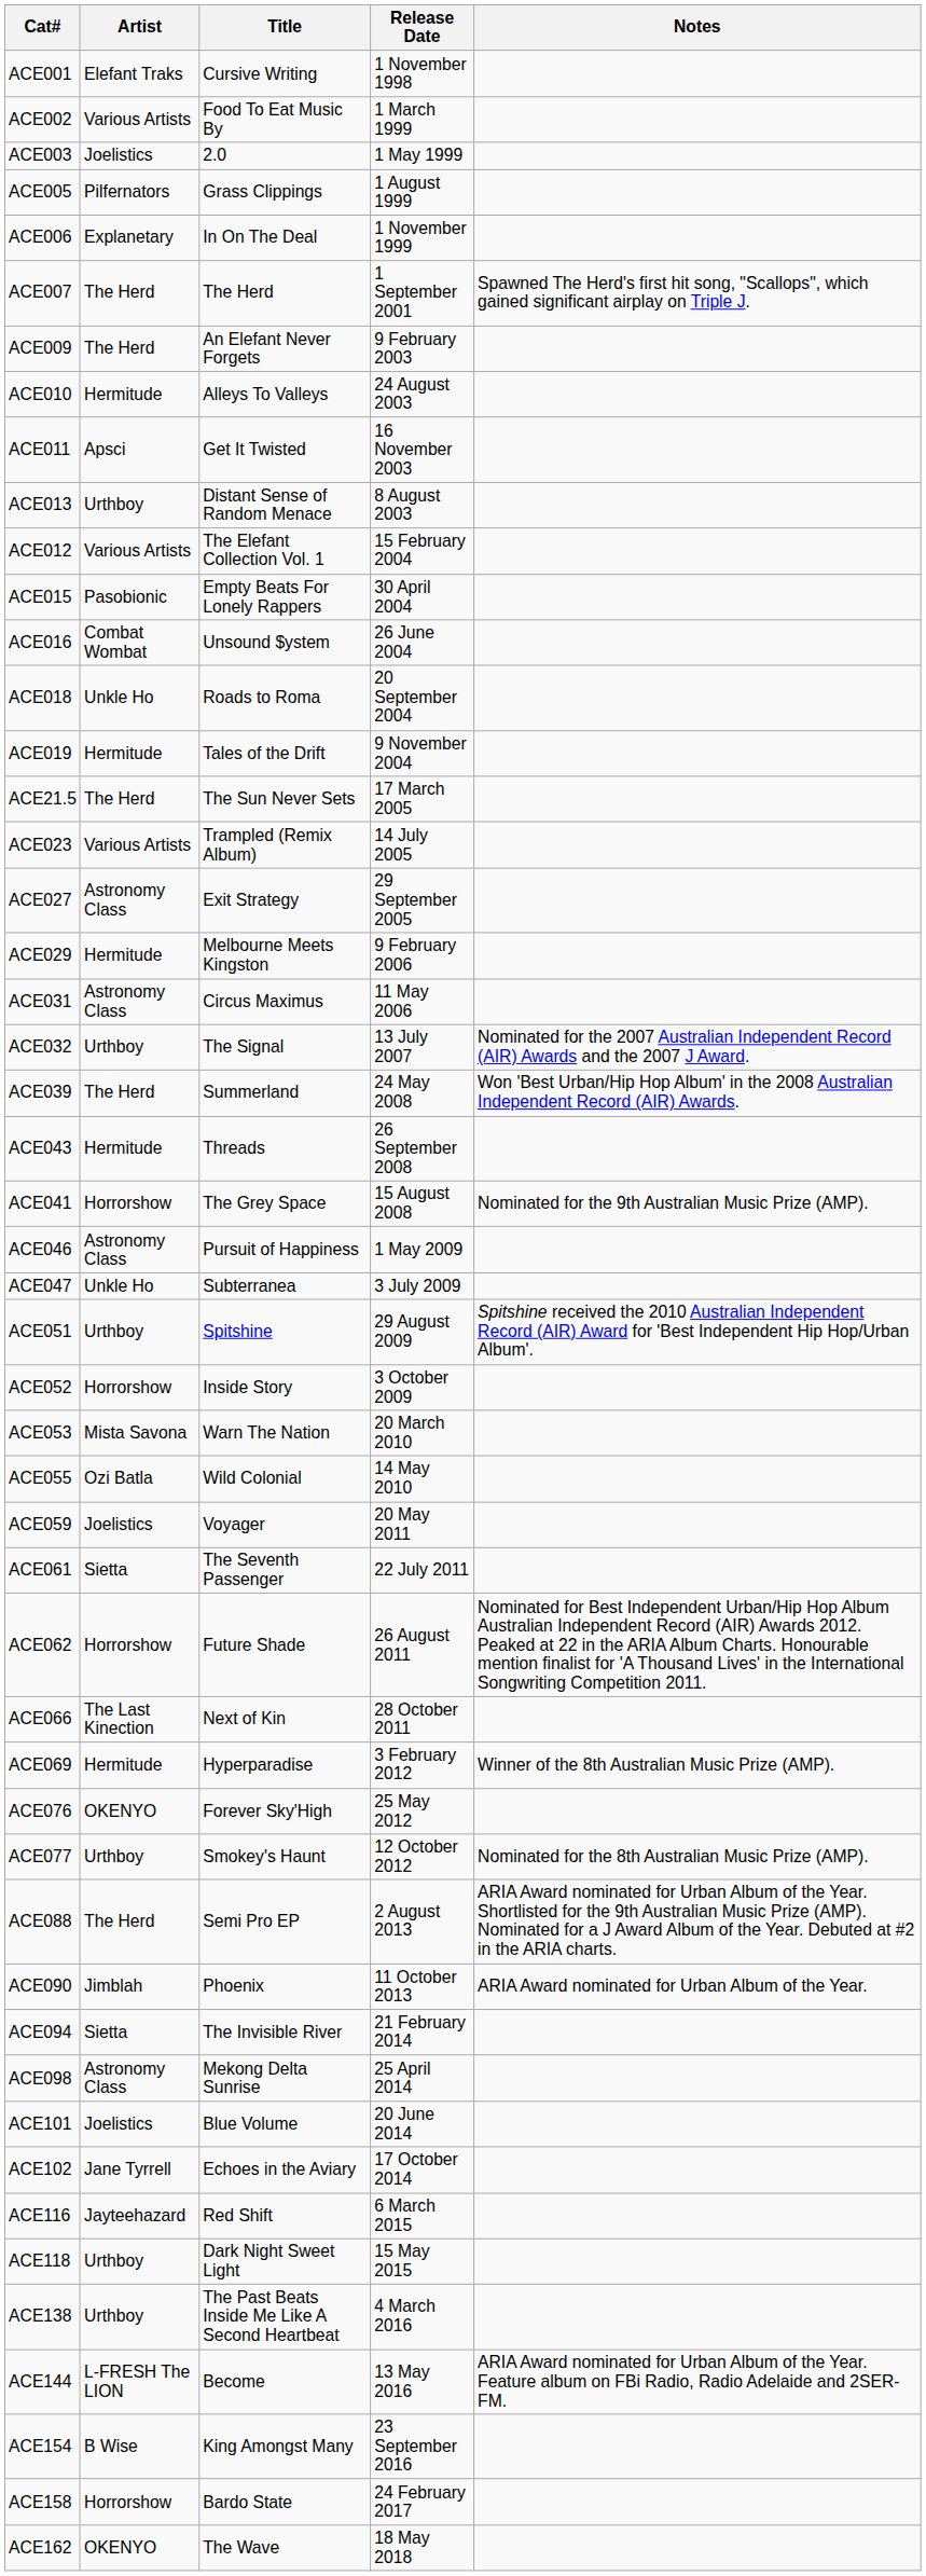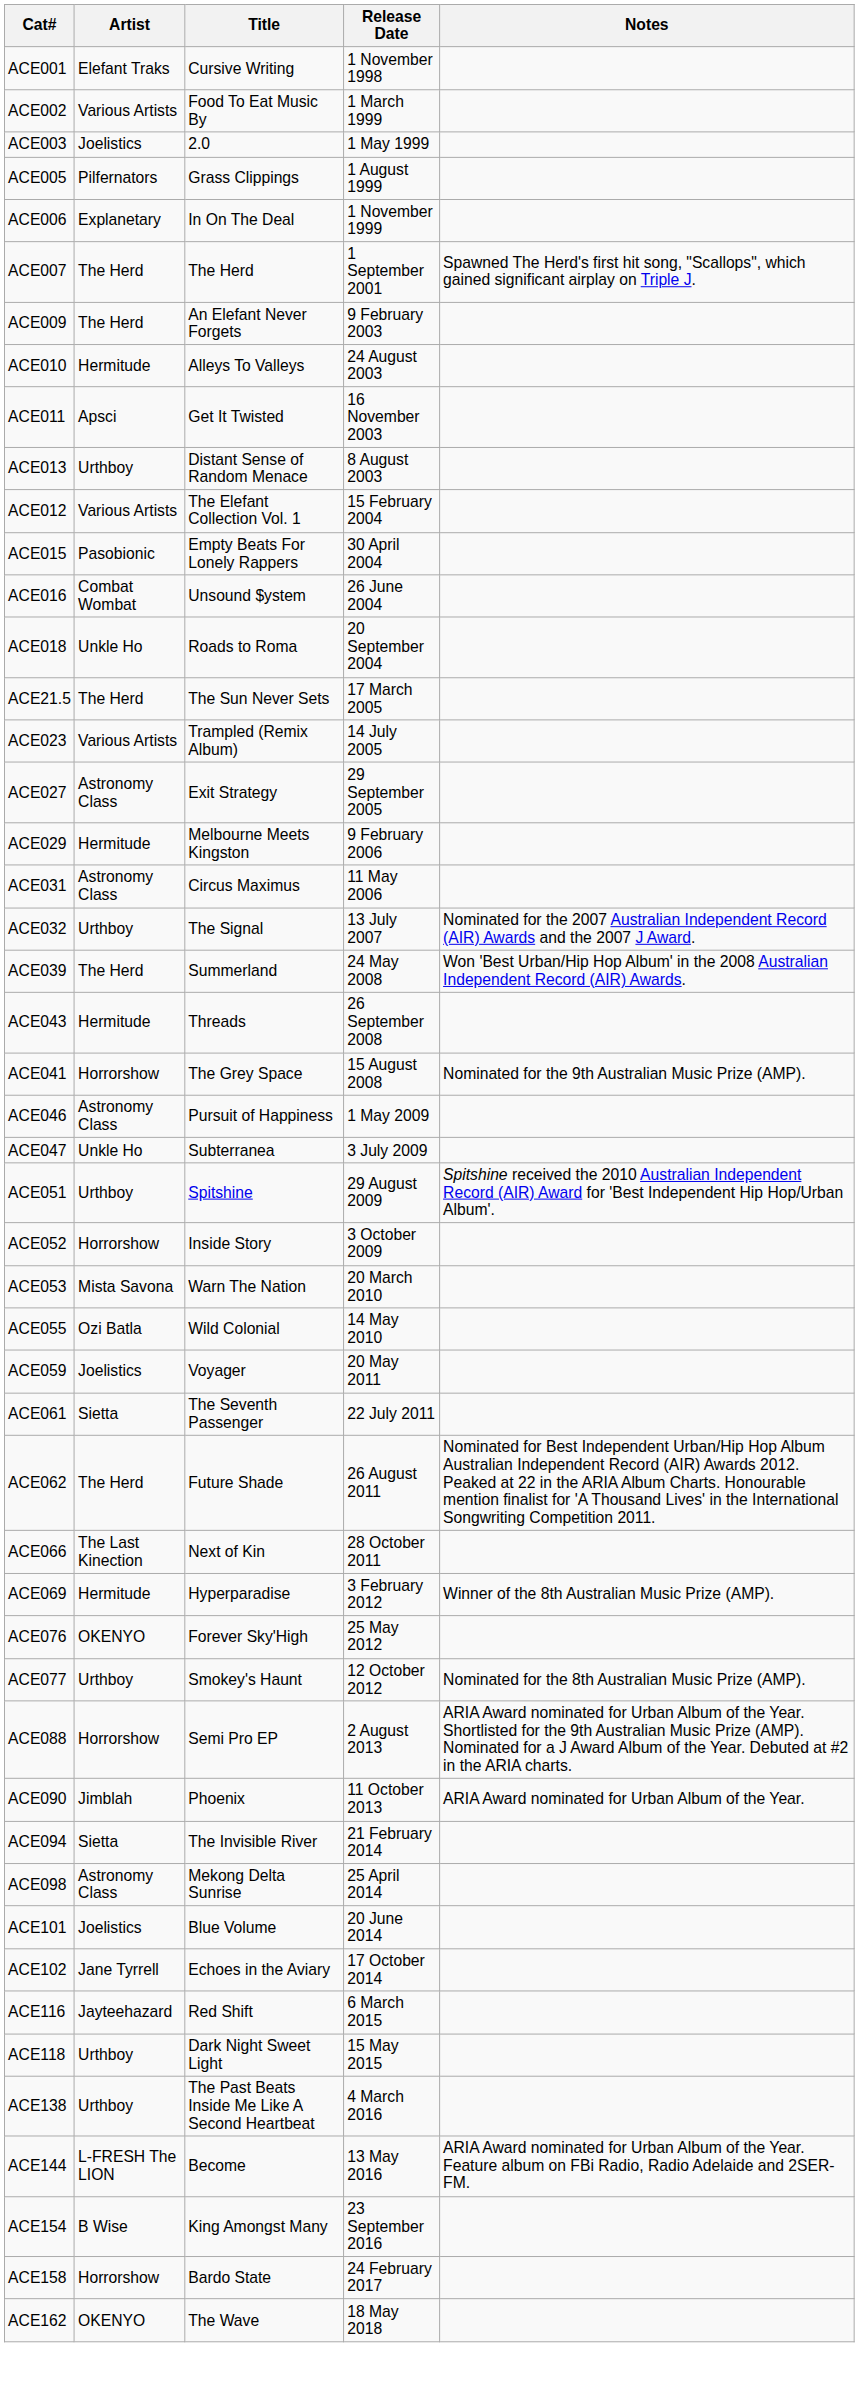 <table class="wikitable">
 <tr>
 <th>Cat#</th>
 <th>Artist</th>
 <th>Title</th>
 <th>Release Date</th>
 <th>Notes</th>
 </tr>
 <tr>
 <td>ACE001</td>
 <td>Elefant Traks</td>
 <td>Cursive Writing</td>
 <td>1 November 1998</td>
 <td></td>
 </tr>
 <tr>
 <td>ACE002</td>
 <td>Various Artists</td>
 <td>Food To Eat Music By</td>
 <td>1 March 1999</td>
 <td></td>
 </tr>
 <tr>
 <td>ACE003</td>
 <td>Joelistics</td>
 <td>2.0</td>
 <td>1 May 1999</td>
 <td></td>
 </tr>
 <tr>
 <td>ACE005</td>
 <td>Pilfernators</td>
 <td>Grass Clippings</td>
 <td>1 August 1999</td>
 <td></td>
 </tr>
 <tr>
 <td>ACE006</td>
 <td>Explanetary</td>
 <td>In On The Deal</td>
 <td>1 November 1999</td>
 <td></td>
 </tr>
 <tr>
 <td>ACE007</td>
 <td>The Herd</td>
 <td>The Herd</td>
 <td>1 September 2001</td>
 <td>Spawned The Herd's first hit song, "Scallops", which gained significant airplay on <a href='#'>Triple J</a>.</td>
 </tr>
 <tr>
 <td>ACE009</td>
 <td>The Herd</td>
 <td>An Elefant Never Forgets</td>
 <td>9 February 2003</td>
 <td></td>
 </tr>
 <tr>
 <td>ACE010</td>
 <td>Hermitude</td>
 <td>Alleys To Valleys</td>
 <td>24 August 2003</td>
 <td></td>
 </tr>
 <tr>
 <td>ACE011</td>
 <td>Apsci</td>
 <td>Get It Twisted</td>
 <td>16 November 2003</td>
 <td></td>
 </tr>
 <tr>
 <td>ACE013</td>
 <td>Urthboy</td>
 <td>Distant Sense of Random Menace</td>
 <td>8 August 2003</td>
 <td></td>
 </tr>
 <tr>
 <td>ACE012</td>
 <td>Various Artists</td>
 <td>The Elefant Collection Vol. 1</td>
 <td>15 February 2004</td>
 <td></td>
 </tr>
 <tr>
 <td>ACE015</td>
 <td>Pasobionic</td>
 <td>Empty Beats For Lonely Rappers</td>
 <td>30 April 2004</td>
 <td></td>
 </tr>
 <tr>
 <td>ACE016</td>
 <td>Combat Wombat</td>
 <td>Unsound $ystem</td>
 <td>26 June 2004</td>
 <td></td>
 </tr>
 <tr>
 <td>ACE018</td>
 <td>Unkle Ho</td>
 <td>Roads to Roma</td>
 <td>20 September 2004</td>
-<td></td>
-</tr>
-<tr>
-<td>ACE019</td>
-<td>Hermitude</td>
-<td>Tales of the Drift</td>
-<td>9 November 2004</td>
 <td></td>
 </tr>
 <tr>
 <td>ACE21.5</td>
 <td>The Herd</td>
 <td>The Sun Never Sets</td>
 <td>17 March 2005</td>
 <td></td>
 </tr>
 <tr>
 <td>ACE023</td>
 <td>Various Artists</td>
 <td>Trampled (Remix Album)</td>
 <td>14 July 2005</td>
 <td></td>
 </tr>
 <tr>
 <td>ACE027</td>
 <td>Astronomy Class</td>
 <td>Exit Strategy</td>
 <td>29 September 2005</td>
 <td></td>
 </tr>
 <tr>
 <td>ACE029</td>
 <td>Hermitude</td>
 <td>Melbourne Meets Kingston</td>
 <td>9 February 2006</td>
 <td></td>
 </tr>
 <tr>
 <td>ACE031</td>
 <td>Astronomy Class</td>
 <td>Circus Maximus</td>
 <td>11 May 2006</td>
 <td></td>
 </tr>
 <tr>
 <td>ACE032</td>
 <td>Urthboy</td>
 <td>The Signal</td>
 <td>13 July 2007</td>
 <td>Nominated for the 2007 <a href='#'>Australian Independent Record (AIR) Awards</a> and the 2007 <a href='#'>J Award</a>.</td>
 </tr>
 <tr>
 <td>ACE039</td>
 <td>The Herd</td>
 <td>Summerland</td>
 <td>24 May 2008</td>
 <td>Won 'Best Urban/Hip Hop Album' in the 2008 <a href='#'>Australian Independent Record (AIR) Awards</a>.</td>
 </tr>
 <tr>
 <td>ACE043</td>
 <td>Hermitude</td>
 <td>Threads</td>
 <td>26 September 2008</td>
 <td></td>
 </tr>
 <tr>
 <td>ACE041</td>
 <td>Horrorshow</td>
 <td>The Grey Space</td>
 <td>15 August 2008</td>
 <td>Nominated for the 9th Australian Music Prize (AMP).</td>
 </tr>
 <tr>
 <td>ACE046</td>
 <td>Astronomy Class</td>
 <td>Pursuit of Happiness</td>
 <td>1 May 2009</td>
 <td></td>
 </tr>
 <tr>
 <td>ACE047</td>
 <td>Unkle Ho</td>
 <td>Subterranea</td>
 <td>3 July 2009</td>
 <td></td>
 </tr>
 <tr>
 <td>ACE051</td>
 <td>Urthboy</td>
 <td><a href='#'>Spitshine</a></td>
 <td>29 August 2009</td>
 <td><em>Spitshine</em> received the 2010 <a href='#'>Australian Independent Record (AIR) Award</a> for 'Best Independent Hip Hop/Urban Album'.</td>
 </tr>
 <tr>
 <td>ACE052</td>
 <td>Horrorshow</td>
 <td>Inside Story</td>
 <td>3 October 2009</td>
 <td></td>
 </tr>
 <tr>
 <td>ACE053</td>
 <td>Mista Savona</td>
 <td>Warn The Nation</td>
 <td>20 March 2010</td>
 <td></td>
 </tr>
 <tr>
 <td>ACE055</td>
 <td>Ozi Batla</td>
 <td>Wild Colonial</td>
 <td>14 May 2010</td>
 <td></td>
 </tr>
 <tr>
 <td>ACE059</td>
 <td>Joelistics</td>
 <td>Voyager</td>
 <td>20 May 2011</td>
 <td></td>
 </tr>
 <tr>
 <td>ACE061</td>
 <td>Sietta</td>
 <td>The Seventh Passenger</td>
 <td>22 July 2011</td>
 <td></td>
 </tr>
 <tr>
 <td>ACE062</td>
-<td>Horrorshow</td>
+<td>The Herd</td>
 <td>Future Shade</td>
 <td>26 August 2011</td>
 <td>Nominated for Best Independent Urban/Hip Hop Album Australian Independent Record (AIR) Awards 2012. Peaked at 22 in the ARIA Album Charts.  Honourable mention finalist for 'A Thousand Lives' in the International Songwriting Competition 2011.</td>
 </tr>
 <tr>
 <td>ACE066</td>
 <td>The Last Kinection</td>
 <td>Next of Kin</td>
 <td>28 October 2011</td>
 <td></td>
 </tr>
 <tr>
 <td>ACE069</td>
 <td>Hermitude</td>
 <td>Hyperparadise</td>
 <td>3 February 2012</td>
 <td>Winner of the 8th Australian Music Prize (AMP).</td>
 </tr>
 <tr>
 <td>ACE076</td>
 <td>OKENYO</td>
 <td>Forever Sky'High</td>
 <td>25 May 2012</td>
 <td></td>
 </tr>
 <tr>
 <td>ACE077</td>
 <td>Urthboy</td>
 <td>Smokey's Haunt</td>
 <td>12 October 2012</td>
 <td>Nominated for the 8th Australian Music Prize (AMP).</td>
 </tr>
 <tr>
 <td>ACE088</td>
-<td>The Herd</td>
+<td>Horrorshow</td>
 <td>Semi Pro EP</td>
 <td>2 August 2013</td>
 <td>ARIA Award nominated for Urban Album of the Year.  Shortlisted for the 9th Australian Music Prize (AMP). Nominated for a J Award Album of the Year. Debuted at #2 in the ARIA charts.</td>
 </tr>
 <tr>
 <td>ACE090</td>
 <td>Jimblah</td>
 <td>Phoenix</td>
 <td>11 October 2013</td>
 <td>ARIA Award nominated for Urban Album of the Year.</td>
 </tr>
 <tr>
 <td>ACE094</td>
 <td>Sietta</td>
 <td>The Invisible River</td>
 <td>21 February 2014</td>
 <td></td>
 </tr>
 <tr>
 <td>ACE098</td>
 <td>Astronomy Class</td>
 <td>Mekong Delta Sunrise</td>
 <td>25 April 2014</td>
 <td></td>
 </tr>
 <tr>
 <td>ACE101</td>
 <td>Joelistics</td>
 <td>Blue Volume</td>
 <td>20 June 2014</td>
 <td></td>
 </tr>
 <tr>
 <td>ACE102</td>
 <td>Jane Tyrrell</td>
 <td>Echoes in the Aviary</td>
 <td>17 October 2014</td>
 <td></td>
 </tr>
 <tr>
 <td>ACE116</td>
 <td>Jayteehazard</td>
 <td>Red Shift</td>
 <td>6 March 2015</td>
 <td></td>
 </tr>
 <tr>
 <td>ACE118</td>
 <td>Urthboy</td>
 <td>Dark Night Sweet Light</td>
 <td>15 May 2015</td>
 <td></td>
 </tr>
 <tr>
 <td>ACE138</td>
 <td>Urthboy</td>
 <td>The Past Beats Inside Me Like A Second Heartbeat</td>
 <td>4 March 2016</td>
 <td></td>
 </tr>
 <tr>
 <td>ACE144</td>
 <td>L-FRESH The LION</td>
 <td>Become</td>
 <td>13 May 2016</td>
 <td>ARIA Award nominated for Urban Album of the Year. Feature album on FBi Radio, Radio Adelaide and 2SER-FM.</td>
 </tr>
 <tr>
 <td>ACE154</td>
 <td>B Wise</td>
 <td>King Amongst Many</td>
 <td>23 September 2016</td>
 <td></td>
 </tr>
 <tr>
 <td>ACE158</td>
 <td>Horrorshow</td>
 <td>Bardo State</td>
 <td>24 February 2017</td>
 <td></td>
 </tr>
 <tr>
 <td>ACE162</td>
 <td>OKENYO</td>
 <td>The Wave</td>
 <td>18 May 2018</td>
 <td></td>
 </tr>
 </table>
